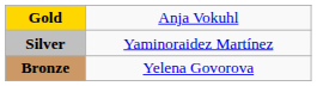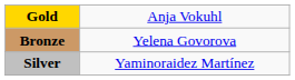 <table class="wikitable" style="text-align:center; " width="35%">
 <tr>
 <td bgcolor="gold"><strong>Gold</strong></td>
 <td><a href='#'>Anja Vokuhl</a><br>  <small><em></em></small></td>
 </tr>
 <tr>
+<td bgcolor="CC9966"><strong>Bronze</strong></td>
+<td><a href='#'>Yelena Govorova</a><br>  <small><em></em></small></td>
+</tr>
+<tr>
 <td bgcolor="silver"><strong>Silver</strong></td>
 <td><a href='#'>Yaminoraidez Martínez</a><br>  <small><em></em></small></td>
 </tr>
-<tr>
-<td bgcolor="CC9966"><strong>Bronze</strong></td>
-<td><a href='#'>Yelena Govorova</a><br>  <small><em></em></small></td>
-</tr>
 </table>
